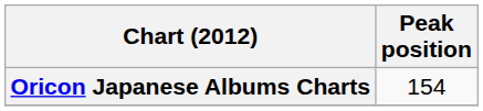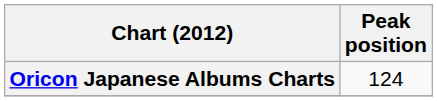 <table class="wikitable sortable plainrowheaders" style="text-align:center">
 <tr>
 <th scope="col">Chart (2012)</th>
 <th scope="col">Peak<br>position</th>
 </tr>
 <tr>
 <th scope="row"><a href='#'>Oricon</a> Japanese Albums Charts</th>
-<td>154</td>
+<td>124</td>
 </tr>
 <tr>
 </tr>
 </table>
